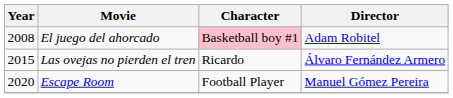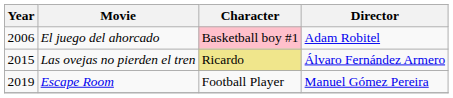 <table class="wikitable" style="font-size: 90%;">
 <tr>
 <th>Year</th>
 <th>Movie</th>
 <th>Character</th>
 <th>Director</th>
 </tr>
 <tr>
-<td>2008</td>
+<td>2006</td>
 <td><em>El juego del ahorcado</em></td>
 <td style="background: pink;">Basketball boy #1</td>
 <td><a href='#'>Adam Robitel</a></td>
 </tr>
 <tr>
 <td>2015</td>
 <td><em>Las ovejas no pierden el tren</em></td>
-<td>Ricardo</td>
+<td style="background: khaki;">Ricardo</td>
 <td><a href='#'>Álvaro Fernández Armero</a></td>
 </tr>
 <tr>
-<td>2020</td>
+<td>2019</td>
 <td><em><a href='#'>Escape Room</a></em></td>
 <td>Football Player</td>
 <td><a href='#'>Manuel Gómez Pereira</a></td>
 </tr>
 <tr>
 </tr>
 </table>
